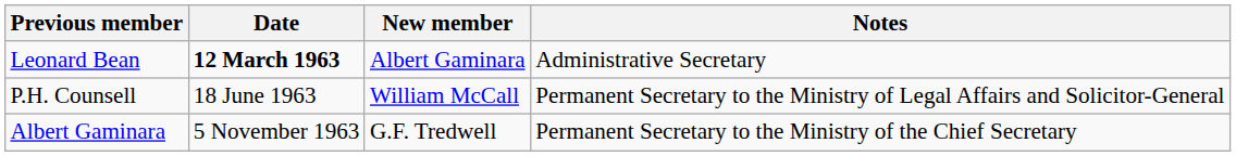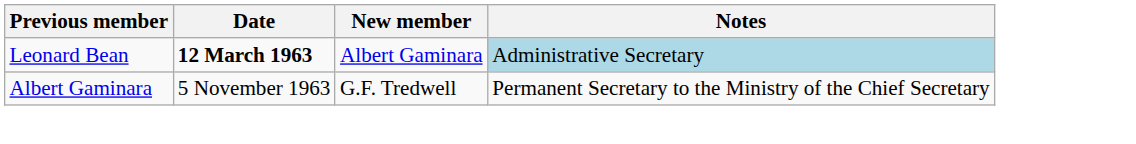 <table class="wikitable sortable">
 <tr>
 <th>Previous member</th>
 <th>Date</th>
 <th>New member</th>
 <th>Notes</th>
 </tr>
 <tr>
 <td><a href='#'>Leonard Bean</a></td>
 <td><strong>12 March 1963</strong></td>
 <td><a href='#'>Albert Gaminara</a></td>
-<td>Administrative Secretary</td>
-</tr>
-<tr>
-<td>P.H. Counsell</td>
-<td>18 June 1963</td>
-<td><a href='#'>William McCall</a></td>
-<td>Permanent Secretary to the Ministry of Legal Affairs and Solicitor-General</td>
+<td style="background: lightblue;">Administrative Secretary</td>
 </tr>
 <tr>
 <td><a href='#'>Albert Gaminara</a></td>
 <td>5 November 1963</td>
 <td>G.F. Tredwell</td>
 <td>Permanent Secretary to the Ministry of the Chief Secretary</td>
 </tr>
 </table>
